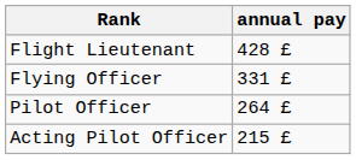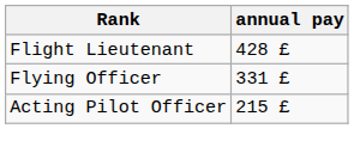 <table class="wikitable">
 <tr>
 <th>Rank</th>
 <th>annual pay</th>
 </tr>
 <tr>
 <td>Flight Lieutenant</td>
 <td>428 £</td>
 </tr>
 <tr>
 <td>Flying Officer</td>
 <td>331 £</td>
 </tr>
 <tr>
-<td>Pilot Officer</td>
-<td>264 £</td>
-</tr>
-<tr>
 <td>Acting Pilot Officer</td>
 <td>215 £</td>
 </tr>
 </table>
